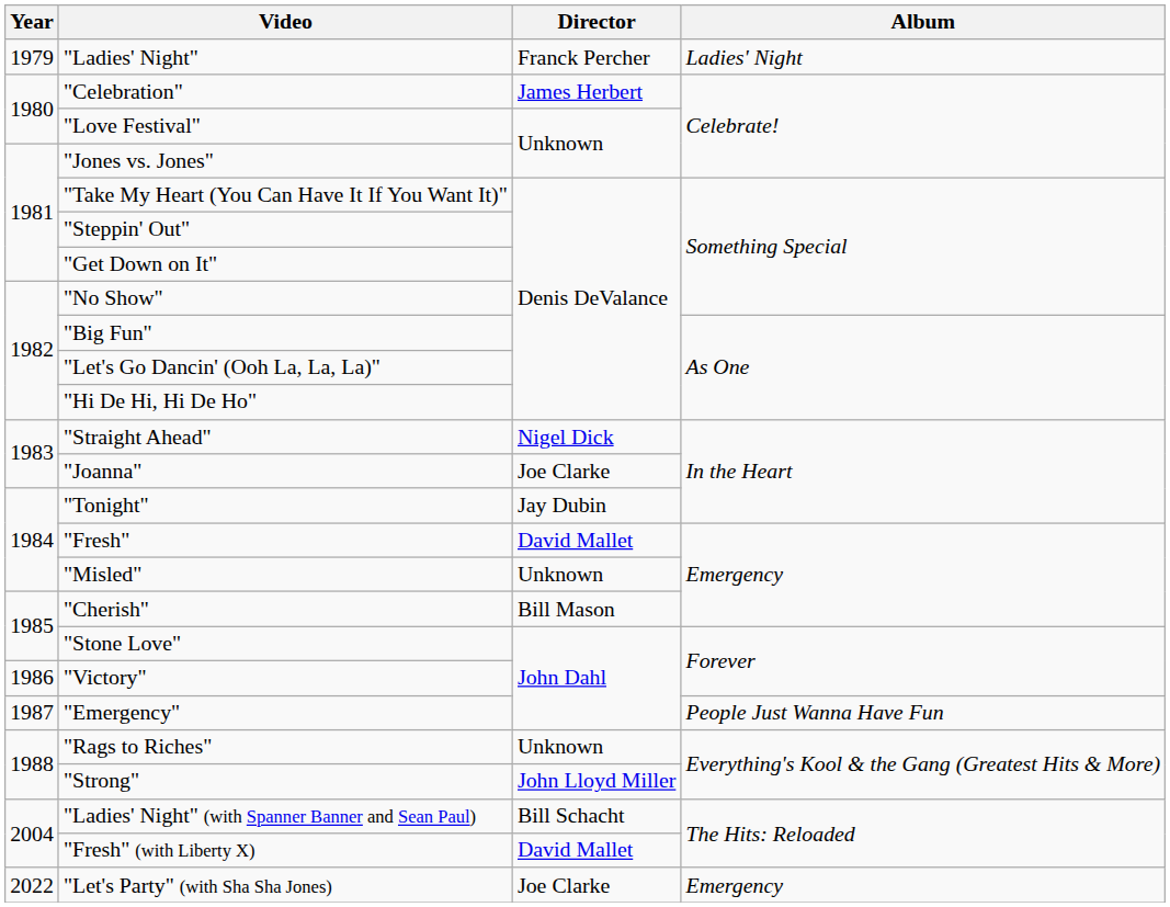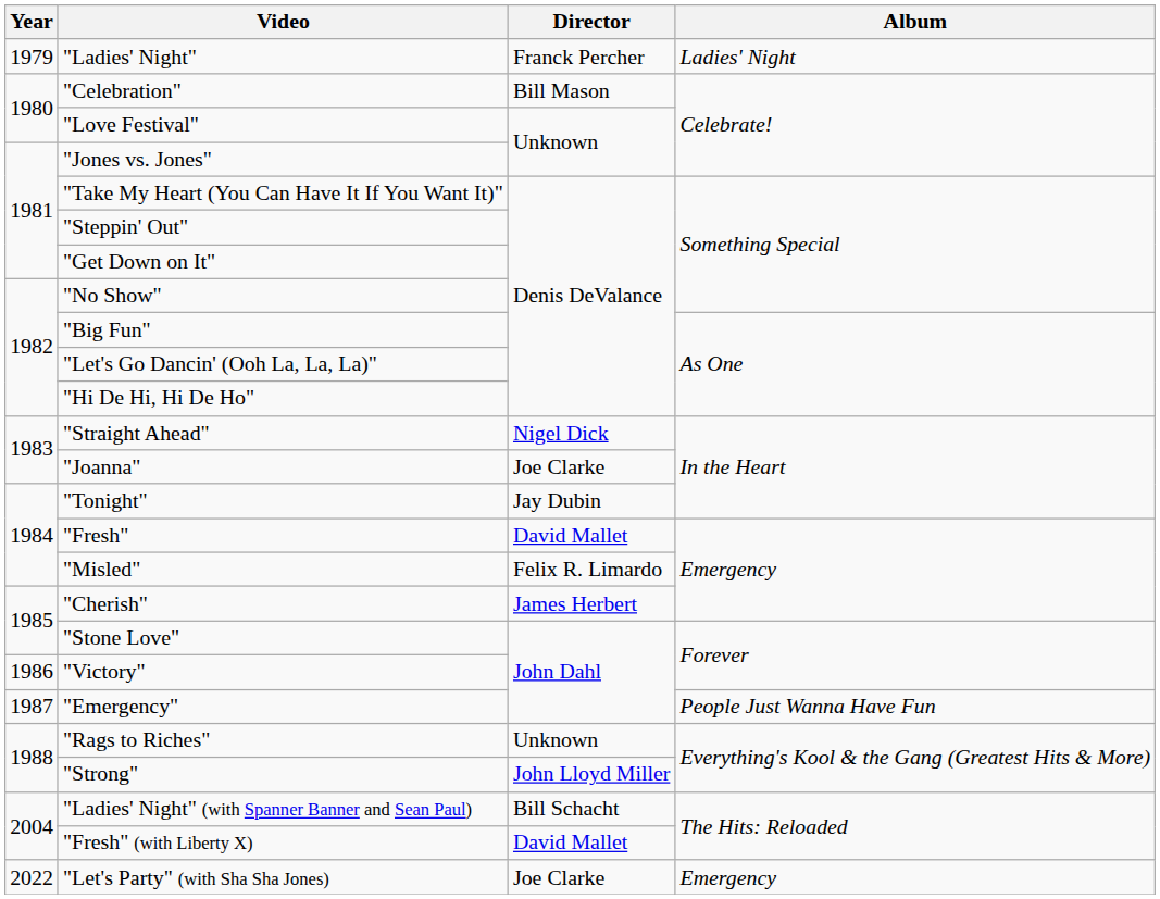 <table class="wikitable">
 <tr>
 <th>Year</th>
 <th>Video</th>
 <th>Director</th>
 <th>Album</th>
 </tr>
 <tr>
 <td>1979</td>
 <td>"Ladies' Night"</td>
 <td>Franck Percher</td>
 <td><em>Ladies' Night</em></td>
 </tr>
 <tr>
 <td rowspan="2">1980</td>
 <td>"Celebration"</td>
-<td><a href='#'>James Herbert</a></td>
+<td>Bill Mason</td>
 <td rowspan="3"><em>Celebrate!</em></td>
 </tr>
 <tr>
 <td>"Love Festival"</td>
 <td rowspan="2">Unknown</td>
 </tr>
 <tr>
 <td rowspan="4">1981</td>
 <td>"Jones vs. Jones"</td>
 </tr>
 <tr>
 <td>"Take My Heart (You Can Have It If You Want It)"</td>
 <td rowspan="7">Denis DeValance</td>
 <td rowspan="4"><em>Something Special</em></td>
 </tr>
 <tr>
 <td>"Steppin' Out"</td>
 </tr>
 <tr>
 <td>"Get Down on It"</td>
 </tr>
 <tr>
 <td rowspan="4">1982</td>
 <td>"No Show"</td>
 </tr>
 <tr>
 <td>"Big Fun"</td>
 <td rowspan="3"><em>As One</em></td>
 </tr>
 <tr>
 <td>"Let's Go Dancin' (Ooh La, La, La)"</td>
 </tr>
 <tr>
 <td>"Hi De Hi, Hi De Ho"</td>
 </tr>
 <tr>
 <td rowspan="2">1983</td>
 <td>"Straight Ahead"</td>
 <td><a href='#'>Nigel Dick</a></td>
 <td rowspan="3"><em>In the Heart</em></td>
 </tr>
 <tr>
 <td>"Joanna"</td>
 <td>Joe Clarke</td>
 </tr>
 <tr>
 <td rowspan="3">1984</td>
 <td>"Tonight"</td>
 <td>Jay Dubin</td>
 </tr>
 <tr>
 <td>"Fresh"</td>
 <td><a href='#'>David Mallet</a></td>
 <td rowspan="3"><em>Emergency</em></td>
 </tr>
 <tr>
 <td>"Misled"</td>
-<td>Unknown</td>
+<td>Felix R. Limardo</td>
 </tr>
 <tr>
 <td rowspan="2">1985</td>
 <td>"Cherish"</td>
-<td>Bill Mason</td>
+<td><a href='#'>James Herbert</a></td>
 </tr>
 <tr>
 <td>"Stone Love"</td>
 <td rowspan="3"><a href='#'>John Dahl</a></td>
 <td rowspan="2"><em>Forever</em></td>
 </tr>
 <tr>
 <td>1986</td>
 <td>"Victory"</td>
 </tr>
 <tr>
 <td>1987</td>
 <td>"Emergency"</td>
 <td><em>People Just Wanna Have Fun</em></td>
 </tr>
 <tr>
 <td rowspan="2">1988</td>
 <td>"Rags to Riches"</td>
 <td>Unknown</td>
 <td rowspan="2"><em>Everything's Kool & the Gang (Greatest Hits & More)</em></td>
 </tr>
 <tr>
 <td>"Strong"</td>
 <td><a href='#'>John Lloyd Miller</a></td>
 </tr>
 <tr>
 <td rowspan="2">2004</td>
 <td>"Ladies' Night" <small>(with <a href='#'>Spanner Banner</a> and <a href='#'>Sean Paul</a>)</small></td>
 <td>Bill Schacht</td>
 <td rowspan="2"><em>The Hits: Reloaded</em></td>
 </tr>
 <tr>
 <td>"Fresh" <small>(with Liberty X)</small></td>
 <td><a href='#'>David Mallet</a></td>
 </tr>
 <tr>
 <td>2022</td>
 <td>"Let's Party" <small>(with Sha Sha Jones)</small></td>
 <td>Joe Clarke</td>
 <td><em>Emergency</em></td>
 </tr>
 </table>
